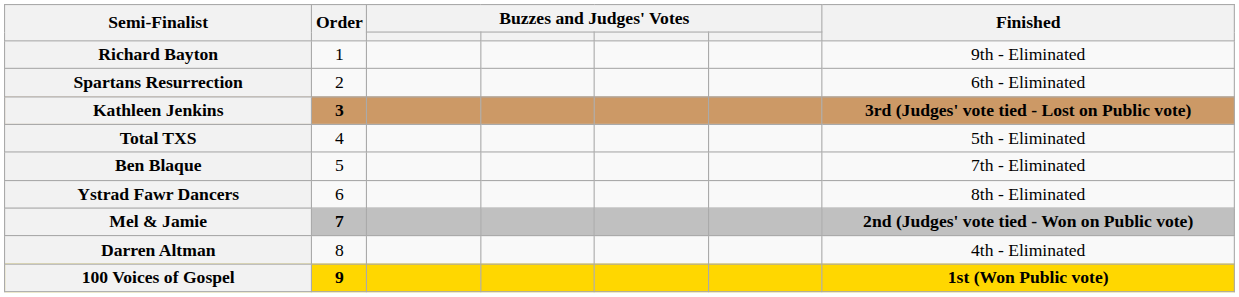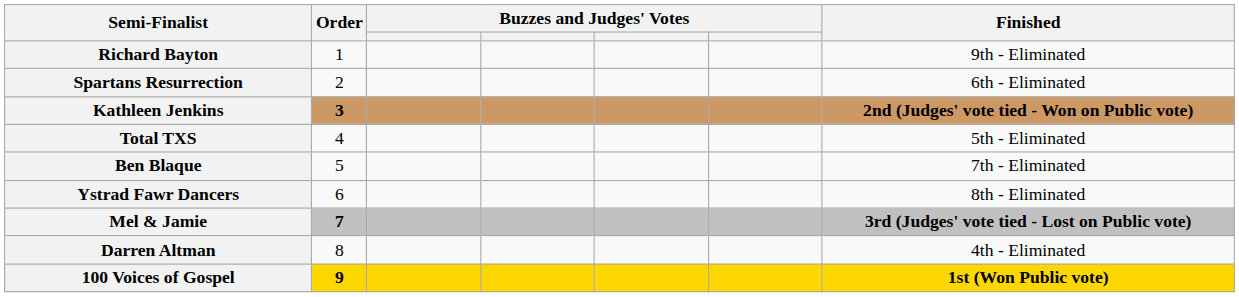 <table class="wikitable plainrowheaders sortable" style="text-align:center;">
 <tr>
 <th scope="col" rowspan="2" class="unsortable" style="width:17em;">Semi-Finalist </th>
 <th scope="col" rowspan="2"  style="width:1em;">Order</th>
 <th scope="col" colspan="4" class="unsortable" style="width:24em;">Buzzes and Judges' Votes</th>
 <th scope="col" rowspan="2" style="width:23em;">Finished </th>
 </tr>
 <tr>
 <th scope="col" class="unsortable" style="width:6em;"></th>
 <th scope="col" class="unsortable" style="width:6em;"></th>
 <th scope="col" class="unsortable" style="width:6em;"></th>
 <th scope="col" class="unsortable" style="width:6em;"></th>
 </tr>
 <tr>
 <th scope="row">Richard Bayton</th>
 <td>1</td>
 <td style="text-align:center;"></td>
 <td style="text-align:center;"></td>
 <td style="text-align:center;"></td>
 <td style="text-align:center;"></td>
 <td>9th - Eliminated</td>
 </tr>
 <tr>
 <th scope="row">Spartans Resurrection</th>
 <td>2</td>
 <td style="text-align:center;"></td>
 <td style="text-align:center;"></td>
 <td style="text-align:center;"></td>
 <td style="text-align:center;"></td>
 <td>6th - Eliminated</td>
 </tr>
 <tr bgcolor=#c96>
 <th scope="row"><strong>Kathleen Jenkins</strong></th>
 <td><strong>3</strong></td>
 <td style="text-align:center;"></td>
 <td style="text-align:center;"></td>
 <td style="text-align:center;"></td>
 <td style="text-align:center;"></td>
-<td><strong>3rd (Judges' vote tied - Lost on Public vote)</strong></td>
+<td><strong>2nd (Judges' vote tied - Won on Public vote)</strong></td>
 </tr>
 <tr>
 <th scope="row">Total TXS</th>
 <td>4</td>
 <td style="text-align:center;"></td>
 <td style="text-align:center;"></td>
 <td style="text-align:center;"></td>
 <td style="text-align:center;"></td>
 <td>5th - Eliminated</td>
 </tr>
 <tr>
 <th scope="row">Ben Blaque</th>
 <td>5</td>
 <td style="text-align:center;"></td>
 <td style="text-align:center;"></td>
 <td style="text-align:center;"></td>
 <td style="text-align:center;"></td>
 <td>7th - Eliminated</td>
 </tr>
 <tr>
 <th scope="row">Ystrad Fawr Dancers</th>
 <td>6</td>
 <td style="text-align:center;"></td>
 <td style="text-align:center;"></td>
 <td style="text-align:center;"></td>
 <td style="text-align:center;"></td>
 <td>8th - Eliminated</td>
 </tr>
 <tr bgcolor=silver>
 <th scope="row"><strong>Mel & Jamie</strong></th>
 <td><strong>7</strong></td>
 <td style="text-align:center;"></td>
 <td style="text-align:center;"></td>
 <td style="text-align:center;"></td>
 <td style="text-align:center;"></td>
-<td><strong>2nd (Judges' vote tied - Won on Public vote)</strong></td>
+<td><strong>3rd (Judges' vote tied - Lost on Public vote)</strong></td>
 </tr>
 <tr>
 <th scope="row">Darren Altman</th>
 <td>8</td>
 <td style="text-align:center;"></td>
 <td style="text-align:center;"></td>
 <td style="text-align:center;"></td>
 <td style="text-align:center;"></td>
 <td>4th - Eliminated</td>
 </tr>
 <tr bgcolor=gold>
 <th scope="row"><strong>100 Voices of Gospel</strong></th>
 <td><strong>9</strong></td>
 <td style="text-align:center;"></td>
 <td style="text-align:center;"></td>
 <td style="text-align:center;"></td>
 <td style="text-align:center;"></td>
 <td><strong>1st (Won Public vote)</strong></td>
 </tr>
 </table>
